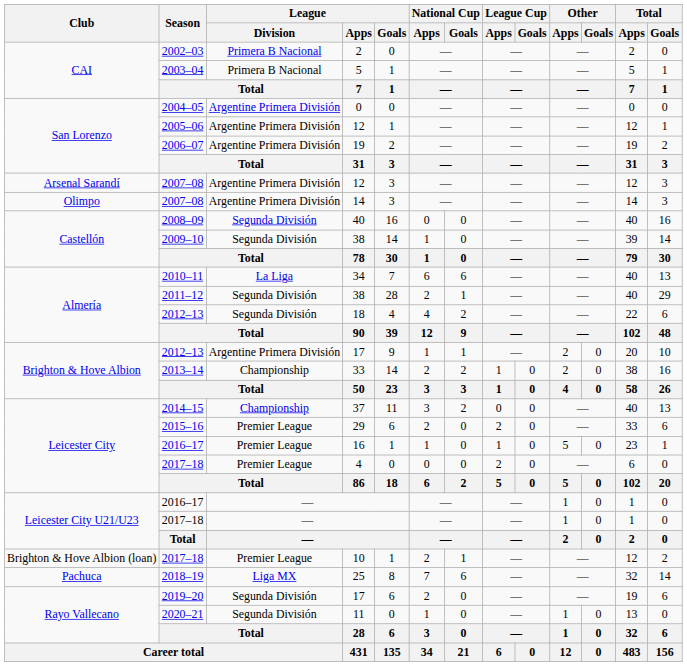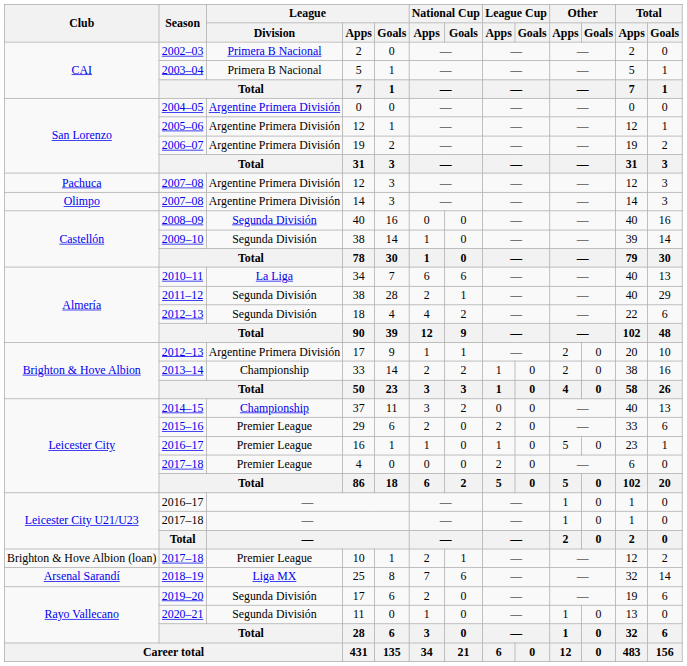 <table class=wikitable style="text-align: center">
 <tr>
 <th rowspan=2>Club</th>
 <th rowspan=2>Season</th>
 <th colspan=3>League</th>
 <th colspan=2>National Cup</th>
 <th colspan=2>League Cup</th>
 <th colspan=2>Other</th>
 <th colspan=2>Total</th>
 </tr>
 <tr>
 <th>Division</th>
 <th>Apps</th>
 <th>Goals</th>
 <th>Apps</th>
 <th>Goals</th>
 <th>Apps</th>
 <th>Goals</th>
 <th>Apps</th>
 <th>Goals</th>
 <th>Apps</th>
 <th>Goals</th>
 </tr>
 <tr>
 <td rowspan=3><a href='#'>CAI</a></td>
 <td><a href='#'>2002–03</a></td>
 <td><a href='#'>Primera B Nacional</a></td>
 <td>2</td>
 <td>0</td>
 <td colspan=2>—</td>
 <td colspan=2>—</td>
 <td colspan=2>—</td>
 <td>2</td>
 <td>0</td>
 </tr>
 <tr>
 <td><a href='#'>2003–04</a></td>
 <td>Primera B Nacional</td>
 <td>5</td>
 <td>1</td>
 <td colspan=2>—</td>
 <td colspan=2>—</td>
 <td colspan=2>—</td>
 <td>5</td>
 <td>1</td>
 </tr>
 <tr>
 <th colspan=2>Total</th>
 <th>7</th>
 <th>1</th>
 <th colspan=2>—</th>
 <th colspan=2>—</th>
 <th colspan=2>—</th>
 <th>7</th>
 <th>1</th>
 </tr>
 <tr>
 <td rowspan=4><a href='#'>San Lorenzo</a></td>
 <td><a href='#'>2004–05</a></td>
 <td><a href='#'>Argentine Primera División</a></td>
 <td>0</td>
 <td>0</td>
 <td colspan=2>—</td>
 <td colspan=2>—</td>
 <td colspan=2>—</td>
 <td>0</td>
 <td>0</td>
 </tr>
 <tr>
 <td><a href='#'>2005–06</a></td>
 <td>Argentine Primera División</td>
 <td>12</td>
 <td>1</td>
 <td colspan=2>—</td>
 <td colspan=2>—</td>
 <td colspan=2>—</td>
 <td>12</td>
 <td>1</td>
 </tr>
 <tr>
 <td><a href='#'>2006–07</a></td>
 <td>Argentine Primera División</td>
 <td>19</td>
 <td>2</td>
 <td colspan=2>—</td>
 <td colspan=2>—</td>
 <td colspan=2>—</td>
 <td>19</td>
 <td>2</td>
 </tr>
 <tr>
 <th colspan=2>Total</th>
 <th>31</th>
 <th>3</th>
 <th colspan=2>—</th>
 <th colspan=2>—</th>
 <th colspan=2>—</th>
 <th>31</th>
 <th>3</th>
 </tr>
 <tr>
-<td><a href='#'>Arsenal Sarandí</a></td>
+<td><a href='#'>Pachuca</a></td>
 <td><a href='#'>2007–08</a></td>
 <td>Argentine Primera División</td>
 <td>12</td>
 <td>3</td>
 <td colspan=2>—</td>
 <td colspan=2>—</td>
 <td colspan=2>—</td>
 <td>12</td>
 <td>3</td>
 </tr>
 <tr>
 <td><a href='#'>Olimpo</a></td>
 <td><a href='#'>2007–08</a></td>
 <td>Argentine Primera División</td>
 <td>14</td>
 <td>3</td>
 <td colspan=2>—</td>
 <td colspan=2>—</td>
 <td colspan=2>—</td>
 <td>14</td>
 <td>3</td>
 </tr>
 <tr>
 <td rowspan=3><a href='#'>Castellón</a></td>
 <td><a href='#'>2008–09</a></td>
 <td><a href='#'>Segunda División</a></td>
 <td>40</td>
 <td>16</td>
 <td>0</td>
 <td>0</td>
 <td colspan=2>—</td>
 <td colspan=2>—</td>
 <td>40</td>
 <td>16</td>
 </tr>
 <tr>
 <td><a href='#'>2009–10</a></td>
 <td>Segunda División</td>
 <td>38</td>
 <td>14</td>
 <td>1</td>
 <td>0</td>
 <td colspan=2>—</td>
 <td colspan=2>—</td>
 <td>39</td>
 <td>14</td>
 </tr>
 <tr>
 <th colspan=2>Total</th>
 <th>78</th>
 <th>30</th>
 <th>1</th>
 <th>0</th>
 <th colspan=2>—</th>
 <th colspan=2>—</th>
 <th>79</th>
 <th>30</th>
 </tr>
 <tr>
 <td rowspan=4><a href='#'>Almería</a></td>
 <td><a href='#'>2010–11</a></td>
 <td><a href='#'>La Liga</a></td>
 <td>34</td>
 <td>7</td>
 <td>6</td>
 <td>6</td>
 <td colspan=2>—</td>
 <td colspan=2>—</td>
 <td>40</td>
 <td>13</td>
 </tr>
 <tr>
 <td><a href='#'>2011–12</a></td>
 <td>Segunda División</td>
 <td>38</td>
 <td>28</td>
 <td>2</td>
 <td>1</td>
 <td colspan=2>—</td>
 <td colspan=2>—</td>
 <td>40</td>
 <td>29</td>
 </tr>
 <tr>
 <td><a href='#'>2012–13</a></td>
 <td>Segunda División</td>
 <td>18</td>
 <td>4</td>
 <td>4</td>
 <td>2</td>
 <td colspan=2>—</td>
 <td colspan=2>—</td>
 <td>22</td>
 <td>6</td>
 </tr>
 <tr>
 <th colspan=2>Total</th>
 <th>90</th>
 <th>39</th>
 <th>12</th>
 <th>9</th>
 <th colspan=2>—</th>
 <th colspan=2>—</th>
 <th>102</th>
 <th>48</th>
 </tr>
 <tr>
 <td rowspan=3><a href='#'>Brighton & Hove Albion</a></td>
 <td><a href='#'>2012–13</a></td>
 <td>Argentine Primera División</td>
 <td>17</td>
 <td>9</td>
 <td>1</td>
 <td>1</td>
 <td colspan=2>—</td>
 <td>2</td>
 <td>0</td>
 <td>20</td>
 <td>10</td>
 </tr>
 <tr>
 <td><a href='#'>2013–14</a></td>
 <td>Championship</td>
 <td>33</td>
 <td>14</td>
 <td>2</td>
 <td>2</td>
 <td>1</td>
 <td>0</td>
 <td>2</td>
 <td>0</td>
 <td>38</td>
 <td>16</td>
 </tr>
 <tr>
 <th colspan=2>Total</th>
 <th>50</th>
 <th>23</th>
 <th>3</th>
 <th>3</th>
 <th>1</th>
 <th>0</th>
 <th>4</th>
 <th>0</th>
 <th>58</th>
 <th>26</th>
 </tr>
 <tr>
 <td rowspan=5><a href='#'>Leicester City</a></td>
 <td><a href='#'>2014–15</a></td>
 <td><a href='#'>Championship</a></td>
 <td>37</td>
 <td>11</td>
 <td>3</td>
 <td>2</td>
 <td>0</td>
 <td>0</td>
 <td colspan=2>—</td>
 <td>40</td>
 <td>13</td>
 </tr>
 <tr>
 <td><a href='#'>2015–16</a></td>
 <td>Premier League</td>
 <td>29</td>
 <td>6</td>
 <td>2</td>
 <td>0</td>
 <td>2</td>
 <td>0</td>
 <td colspan=2>—</td>
 <td>33</td>
 <td>6</td>
 </tr>
 <tr>
 <td><a href='#'>2016–17</a></td>
 <td>Premier League</td>
 <td>16</td>
 <td>1</td>
 <td>1</td>
 <td>0</td>
 <td>1</td>
 <td>0</td>
 <td>5</td>
 <td>0</td>
 <td>23</td>
 <td>1</td>
 </tr>
 <tr>
 <td><a href='#'>2017–18</a></td>
 <td>Premier League</td>
 <td>4</td>
 <td>0</td>
 <td>0</td>
 <td>0</td>
 <td>2</td>
 <td>0</td>
 <td colspan=2>—</td>
 <td>6</td>
 <td>0</td>
 </tr>
 <tr>
 <th colspan=2>Total</th>
 <th>86</th>
 <th>18</th>
 <th>6</th>
 <th>2</th>
 <th>5</th>
 <th>0</th>
 <th>5</th>
 <th>0</th>
 <th>102</th>
 <th>20</th>
 </tr>
 <tr>
 <td rowspan=3><a href='#'>Leicester City U21/U23</a></td>
 <td>2016–17</td>
 <td colspan=3>—</td>
 <td colspan=2>—</td>
 <td colspan=2>—</td>
 <td>1</td>
 <td>0</td>
 <td>1</td>
 <td>0</td>
 </tr>
 <tr>
 <td>2017–18</td>
 <td colspan=3>—</td>
 <td colspan=2>—</td>
 <td colspan=2>—</td>
 <td>1</td>
 <td>0</td>
 <td>1</td>
 <td>0</td>
 </tr>
 <tr>
 <th>Total</th>
 <th colspan=3>—</th>
 <th colspan=2>—</th>
 <th colspan=2>—</th>
 <th>2</th>
 <th>0</th>
 <th>2</th>
 <th>0</th>
 </tr>
 <tr>
 <td>Brighton & Hove Albion (loan)</td>
 <td><a href='#'>2017–18</a></td>
 <td>Premier League</td>
 <td>10</td>
 <td>1</td>
 <td>2</td>
 <td>1</td>
 <td colspan=2>—</td>
 <td colspan=2>—</td>
 <td>12</td>
 <td>2</td>
 </tr>
 <tr>
-<td><a href='#'>Pachuca</a></td>
+<td><a href='#'>Arsenal Sarandí</a></td>
 <td><a href='#'>2018–19</a></td>
 <td><a href='#'>Liga MX</a></td>
 <td>25</td>
 <td>8</td>
 <td>7</td>
 <td>6</td>
 <td colspan=2>—</td>
 <td colspan=2>—</td>
 <td>32</td>
 <td>14</td>
 </tr>
 <tr>
 <td rowspan=3><a href='#'>Rayo Vallecano</a></td>
 <td><a href='#'>2019–20</a></td>
 <td>Segunda División</td>
 <td>17</td>
 <td>6</td>
 <td>2</td>
 <td>0</td>
 <td colspan=2>—</td>
 <td colspan=2>—</td>
 <td>19</td>
 <td>6</td>
 </tr>
 <tr>
 <td><a href='#'>2020–21</a></td>
 <td>Segunda División</td>
 <td>11</td>
 <td>0</td>
 <td>1</td>
 <td>0</td>
 <td colspan=2>—</td>
 <td>1</td>
 <td>0</td>
 <td>13</td>
 <td>0</td>
 </tr>
 <tr>
 <th colspan=2>Total</th>
 <th>28</th>
 <th>6</th>
 <th>3</th>
 <th>0</th>
 <th colspan=2>—</th>
 <th>1</th>
 <th>0</th>
 <th>32</th>
 <th>6</th>
 </tr>
 <tr>
 <th colspan=3>Career total</th>
 <th>431</th>
 <th>135</th>
 <th>34</th>
 <th>21</th>
 <th>6</th>
 <th>0</th>
 <th>12</th>
 <th>0</th>
 <th>483</th>
 <th>156</th>
 </tr>
 </table>
